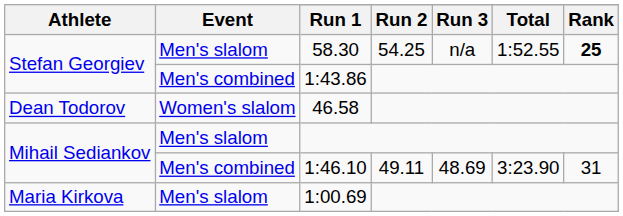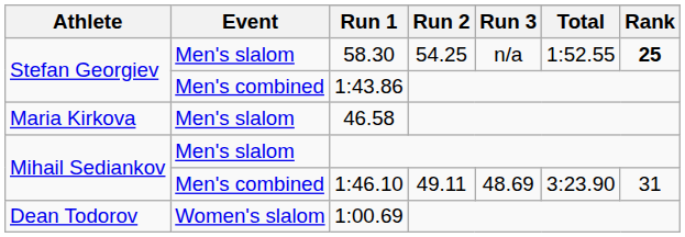 <table class="wikitable" style="font-size:90%">
 <tr>
 <th rowspan="2">Athlete</th>
 <th rowspan="2">Event</th>
 </tr>
 <tr>
 <th>Run 1</th>
 <th>Run 2</th>
 <th>Run 3</th>
 <th>Total</th>
 <th>Rank</th>
 </tr>
 <tr align=center>
 <td align=left rowspan=2><a href='#'>Stefan Georgiev</a></td>
 <td align=left><a href='#'>Men's slalom</a></td>
 <td>58.30</td>
 <td>54.25</td>
 <td>n/a</td>
 <td>1:52.55</td>
 <td><strong>25</strong></td>
 </tr>
 <tr align=center>
 <td align=left><a href='#'>Men's combined</a></td>
 <td>1:43.86</td>
 <td colspan=4></td>
 </tr>
 <tr align=center>
-<td align=left><a href='#'>Dean Todorov</a></td>
-<td align=left><a href='#'>Women's slalom</a></td>
+<td align=left><a href='#'>Maria Kirkova</a></td>
+<td align=left><a href='#'>Men's slalom</a></td>
 <td>46.58</td>
 <td colspan=4></td>
 </tr>
 <tr align=center>
 <td align=left rowspan=2><a href='#'>Mihail Sediankov</a></td>
 <td align=left><a href='#'>Men's slalom</a></td>
 <td colspan=5></td>
 </tr>
 <tr align=center>
 <td align=left><a href='#'>Men's combined</a></td>
 <td>1:46.10</td>
 <td>49.11</td>
 <td>48.69</td>
 <td>3:23.90</td>
 <td>31</td>
 </tr>
 <tr align=center>
-<td align=left><a href='#'>Maria Kirkova</a></td>
-<td align=left><a href='#'>Men's slalom</a></td>
+<td align=left><a href='#'>Dean Todorov</a></td>
+<td align=left><a href='#'>Women's slalom</a></td>
 <td>1:00.69</td>
 <td colspan=4></td>
 </tr>
 </table>
